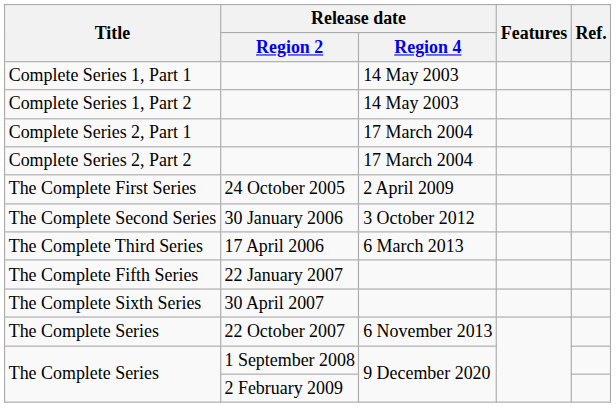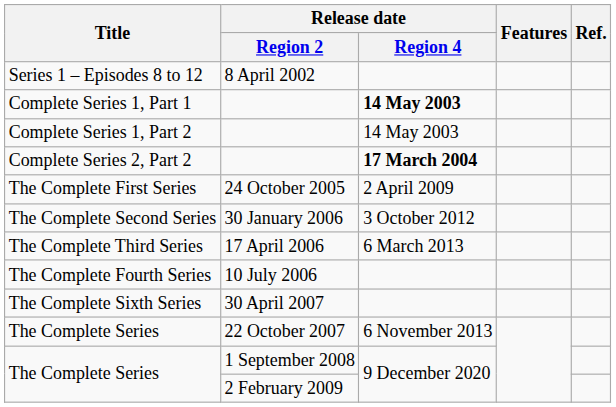 <table class="wikitable">
 <tr>
 <th rowspan="2">Title</th>
 <th colspan="2">Release date</th>
 <th rowspan="2">Features</th>
 <th rowspan="2">Ref.</th>
 </tr>
 <tr>
 <th><a href='#'>Region 2</a></th>
 <th><a href='#'>Region 4</a></th>
 </tr>
 <tr>
+<td>Series 1 – Episodes 8 to 12</td>
+<td>8 April 2002</td>
+<td></td>
+<td></td>
+<td></td>
+</tr>
+<tr>
 <td>Complete Series 1, Part 1</td>
 <td></td>
-<td>14 May 2003</td>
+<td><strong>14 May 2003</strong></td>
 <td></td>
 <td></td>
 </tr>
 <tr>
 <td>Complete Series 1, Part 2</td>
 <td></td>
 <td>14 May 2003</td>
 <td></td>
 <td></td>
 </tr>
 <tr>
-<td>Complete Series 2, Part 1</td>
-<td></td>
-<td>17 March 2004</td>
-<td></td>
-<td></td>
-</tr>
-<tr>
 <td>Complete Series 2, Part 2</td>
 <td></td>
-<td>17 March 2004</td>
+<td><strong>17 March 2004</strong></td>
 <td></td>
 <td></td>
 </tr>
 <tr>
 <td>The Complete First Series</td>
 <td>24 October 2005</td>
 <td>2 April 2009</td>
 <td></td>
 <td></td>
 </tr>
 <tr>
 <td>The Complete Second Series</td>
 <td>30 January 2006</td>
 <td>3 October 2012</td>
 <td></td>
 <td></td>
 </tr>
 <tr>
 <td>The Complete Third Series</td>
 <td>17 April 2006</td>
 <td>6 March 2013</td>
 <td></td>
 <td></td>
 </tr>
 <tr>
-<td>The Complete Fifth Series</td>
-<td>22 January 2007</td>
+<td>The Complete Fourth Series</td>
+<td>10 July 2006</td>
 <td></td>
 <td></td>
 <td></td>
 </tr>
 <tr>
 <td>The Complete Sixth Series</td>
 <td>30 April 2007</td>
 <td></td>
 <td></td>
 <td></td>
 </tr>
 <tr>
 <td>The Complete Series</td>
 <td>22 October 2007</td>
 <td>6 November 2013</td>
 <td rowspan="3"></td>
 <td></td>
 </tr>
 <tr>
 <td rowspan="2">The Complete Series </td>
 <td>1 September 2008</td>
 <td rowspan="2">9 December 2020</td>
 <td></td>
 </tr>
 <tr>
 <td>2 February 2009</td>
 <td></td>
 </tr>
 </table>
